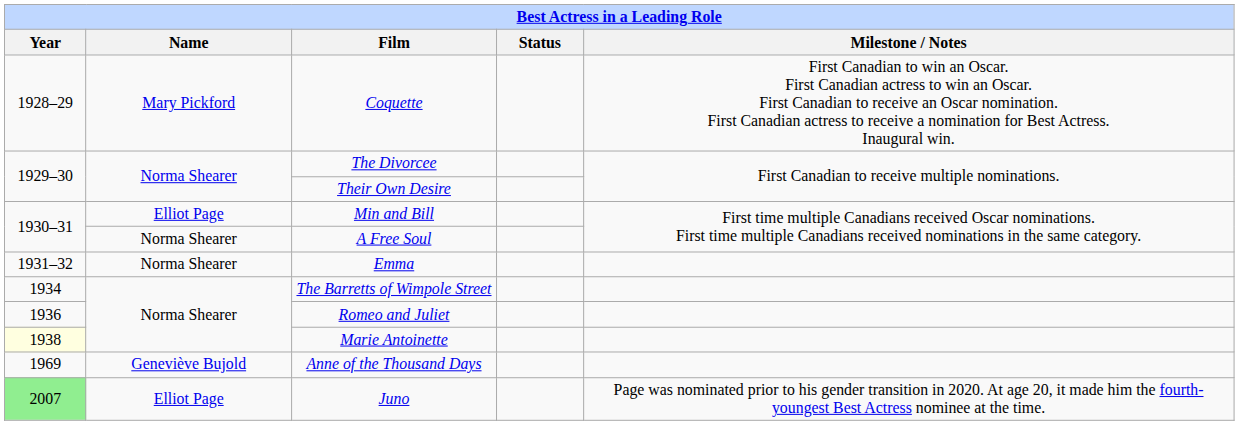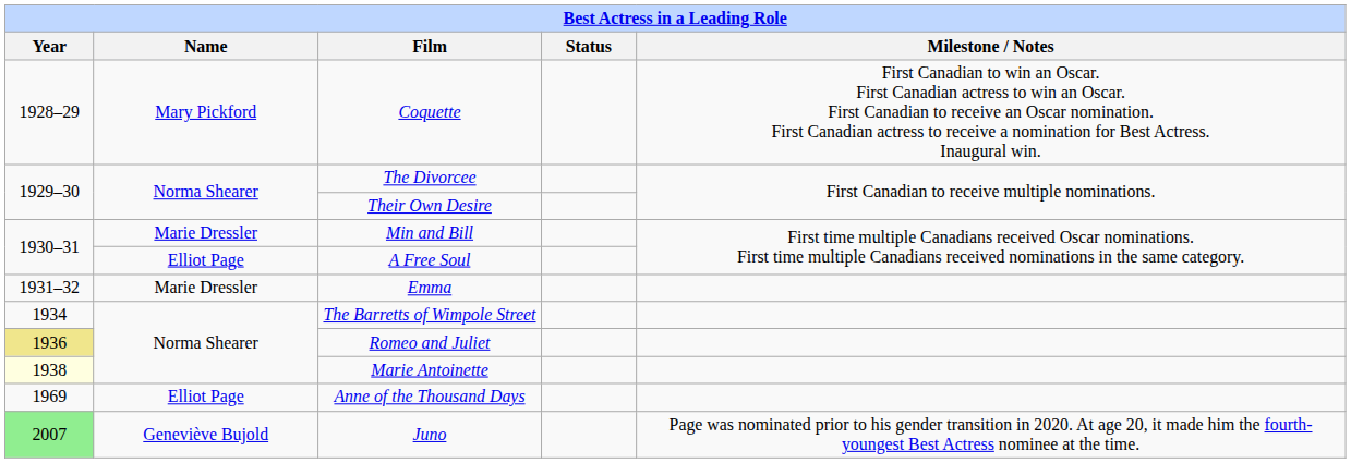 <table class="wikitable" style="text-align: center">
 <tr style="background:#bfd7ff;">
 <td colspan="6" style="text-align:center;"><strong><a href='#'>Best Actress in a Leading Role</a></strong></td>
 </tr>
 <tr style="background:#ebf5ff;">
 <th style="width:075px;">Year</th>
 <th style="width:200px;">Name</th>
 <th style="width:200px;">Film</th>
 <th style="width:080px;">Status</th>
 <th style="width:650px;">Milestone / Notes</th>
 </tr>
 <tr>
 <td>1928–29</td>
 <td><a href='#'>Mary Pickford</a></td>
 <td><em><a href='#'>Coquette</a></em></td>
 <td></td>
 <td>First Canadian to win an Oscar.<br>First Canadian actress to win an Oscar.<br>First Canadian to receive an Oscar nomination.<br>First Canadian actress to receive a nomination for Best Actress.<br>Inaugural win.</td>
 </tr>
 <tr>
 <td rowspan=2>1929–30</td>
 <td rowspan=2><a href='#'>Norma Shearer</a></td>
 <td><em><a href='#'>The Divorcee</a></em></td>
 <td></td>
 <td rowspan=2>First Canadian to receive multiple nominations.</td>
 </tr>
 <tr>
 <td><em><a href='#'>Their Own Desire</a></em></td>
 <td></td>
 </tr>
 <tr>
 <td rowspan=2>1930–31</td>
-<td><a href='#'>Elliot Page</a></td>
+<td><a href='#'>Marie Dressler</a></td>
 <td><em><a href='#'>Min and Bill</a></em></td>
 <td></td>
 <td rowspan=2>First time multiple Canadians received Oscar nominations.<br>First time multiple Canadians received nominations in the same category.</td>
 </tr>
 <tr>
-<td>Norma Shearer</td>
+<td><a href='#'>Elliot Page</a></td>
 <td><em><a href='#'>A Free Soul</a></em></td>
 <td></td>
 </tr>
 <tr>
 <td>1931–32</td>
-<td>Norma Shearer</td>
+<td>Marie Dressler</td>
 <td><em><a href='#'>Emma</a></em></td>
 <td></td>
 <td></td>
 </tr>
 <tr>
 <td>1934</td>
 <td rowspan=3>Norma Shearer</td>
 <td><em><a href='#'>The Barretts of Wimpole Street</a></em></td>
 <td></td>
 <td></td>
 </tr>
 <tr>
-<td>1936</td>
+<td style="background: khaki;">1936</td>
 <td><em><a href='#'>Romeo and Juliet</a></em></td>
 <td></td>
 <td></td>
 </tr>
 <tr>
 <td style="background: lightyellow;">1938</td>
 <td><em><a href='#'>Marie Antoinette</a></em></td>
 <td></td>
 <td></td>
 </tr>
 <tr>
 <td>1969</td>
-<td><a href='#'>Geneviève Bujold</a></td>
+<td><a href='#'>Elliot Page</a></td>
 <td><em><a href='#'>Anne of the Thousand Days</a></em></td>
 <td></td>
 <td></td>
 </tr>
 <tr>
 <td style="background: lightgreen;">2007</td>
-<td><a href='#'>Elliot Page</a></td>
+<td><a href='#'>Geneviève Bujold</a></td>
 <td><em><a href='#'>Juno</a></em></td>
 <td></td>
 <td>Page was nominated prior to his gender transition in 2020. At age 20, it made him the <a href='#'>fourth-youngest Best Actress</a> nominee at the time.</td>
 </tr>
 </table>
